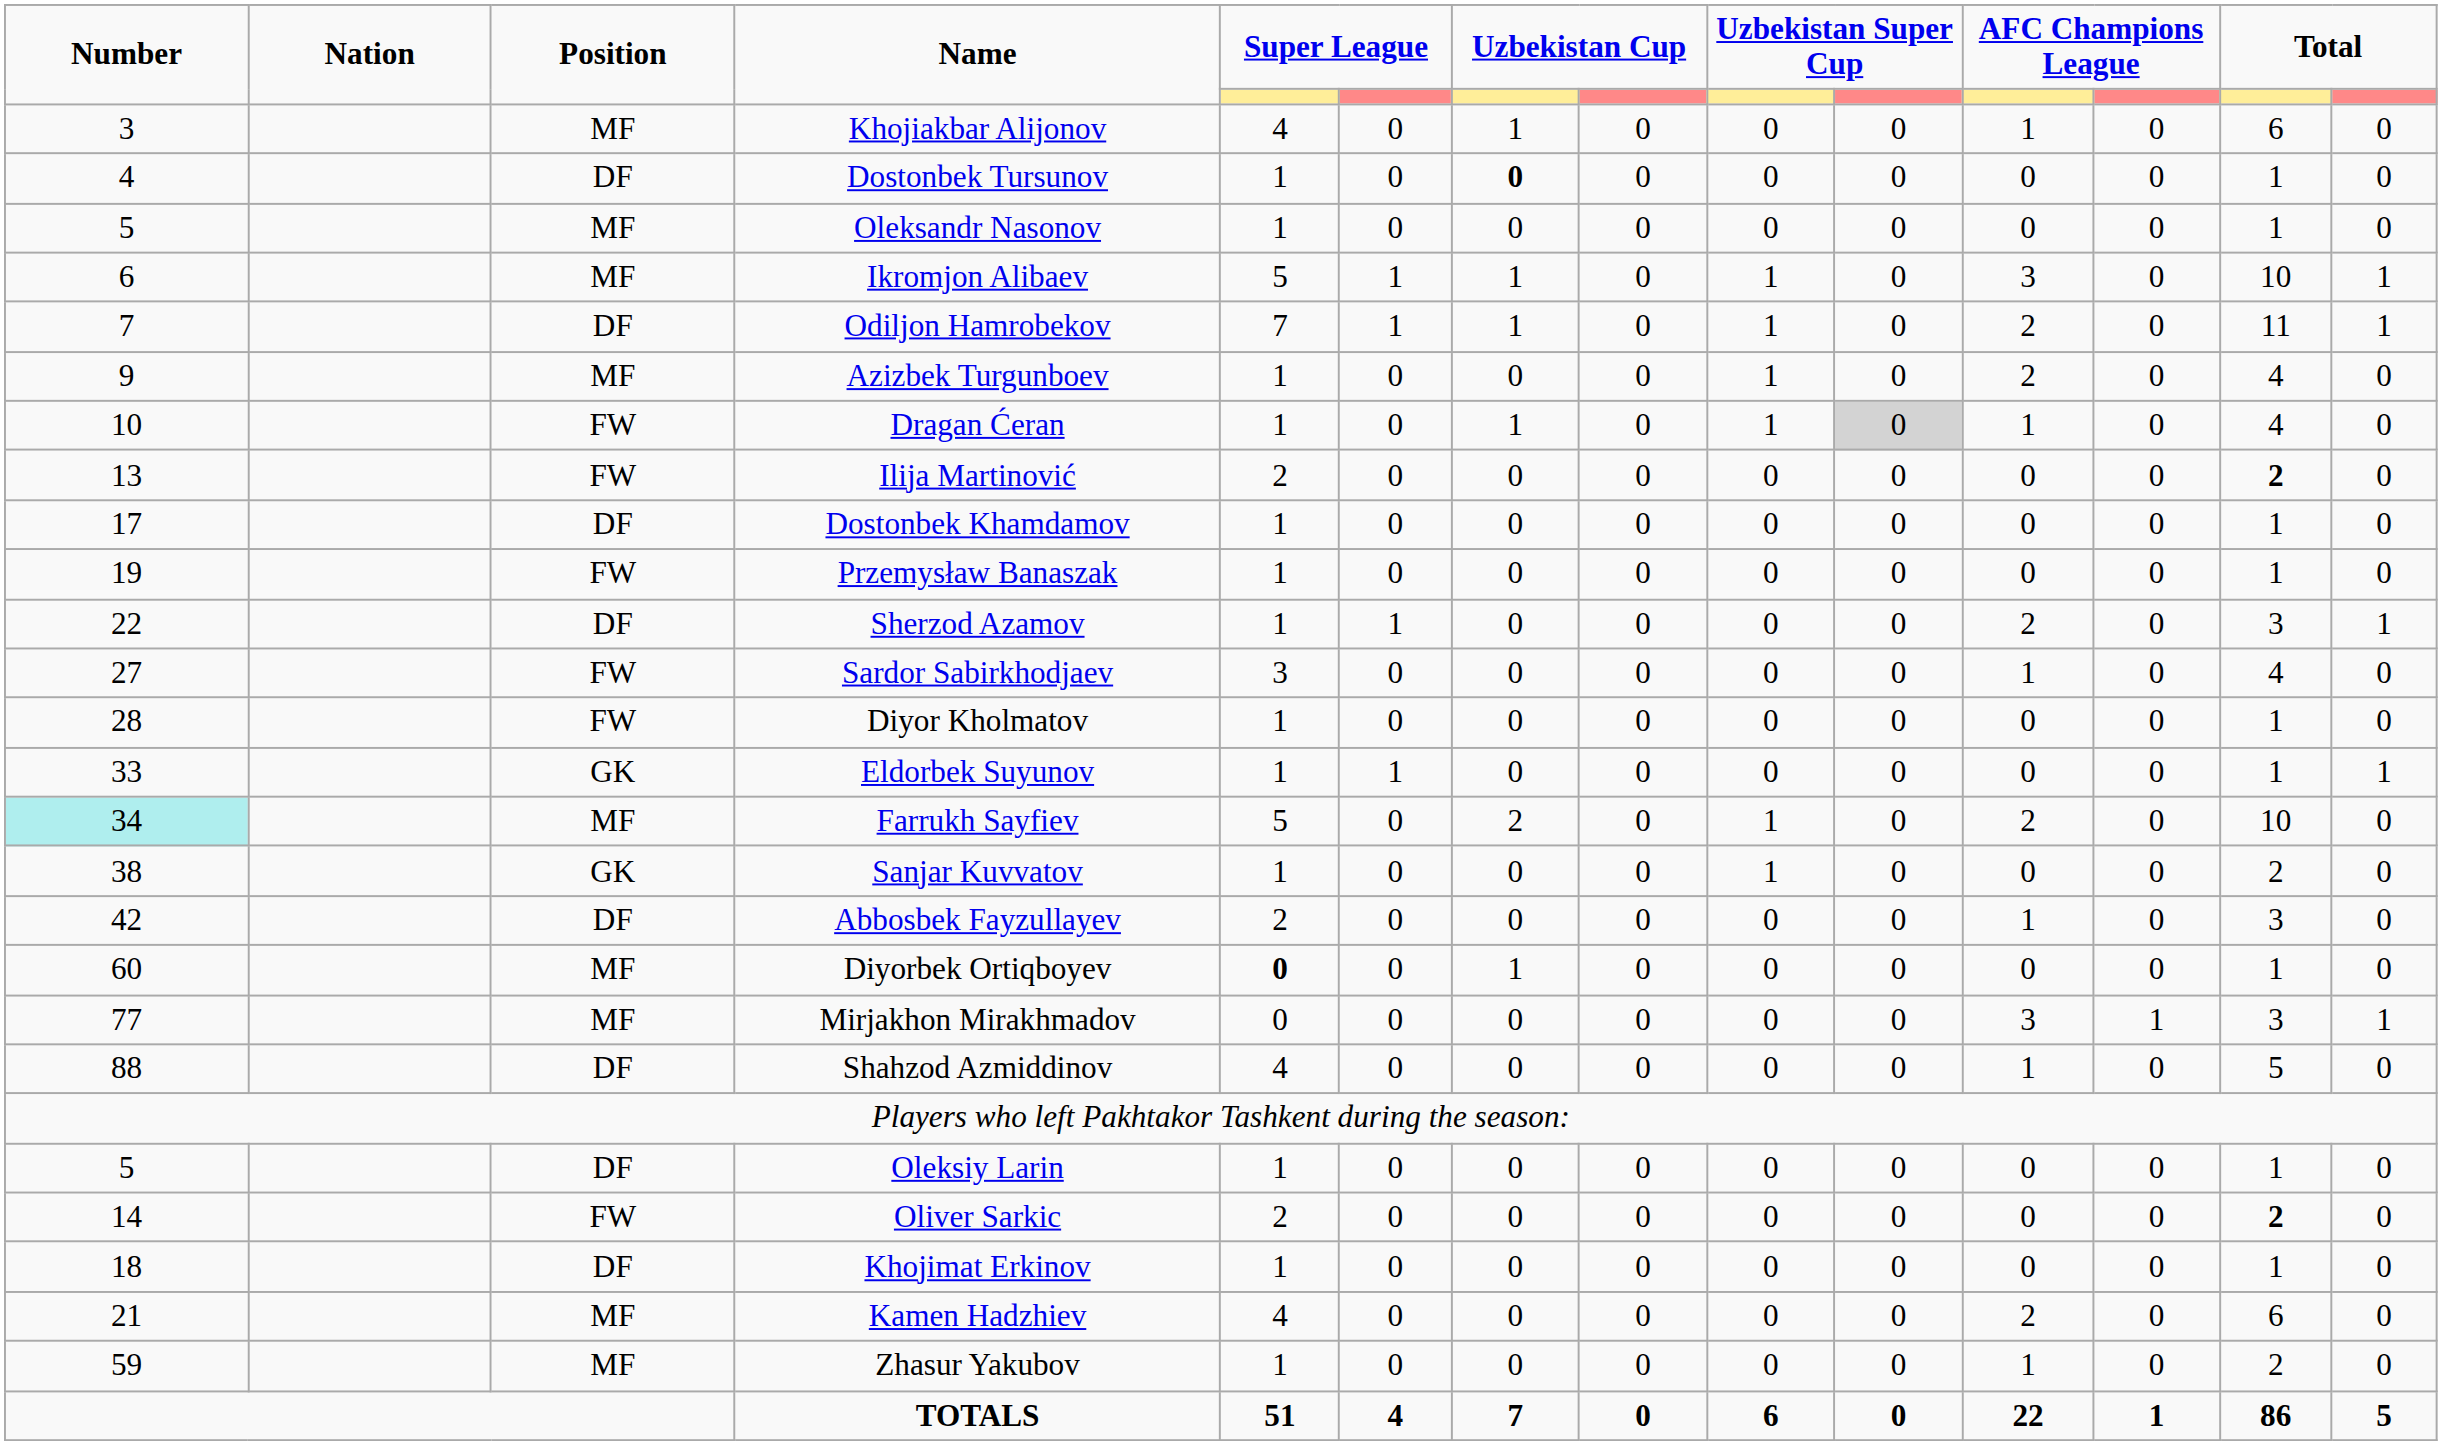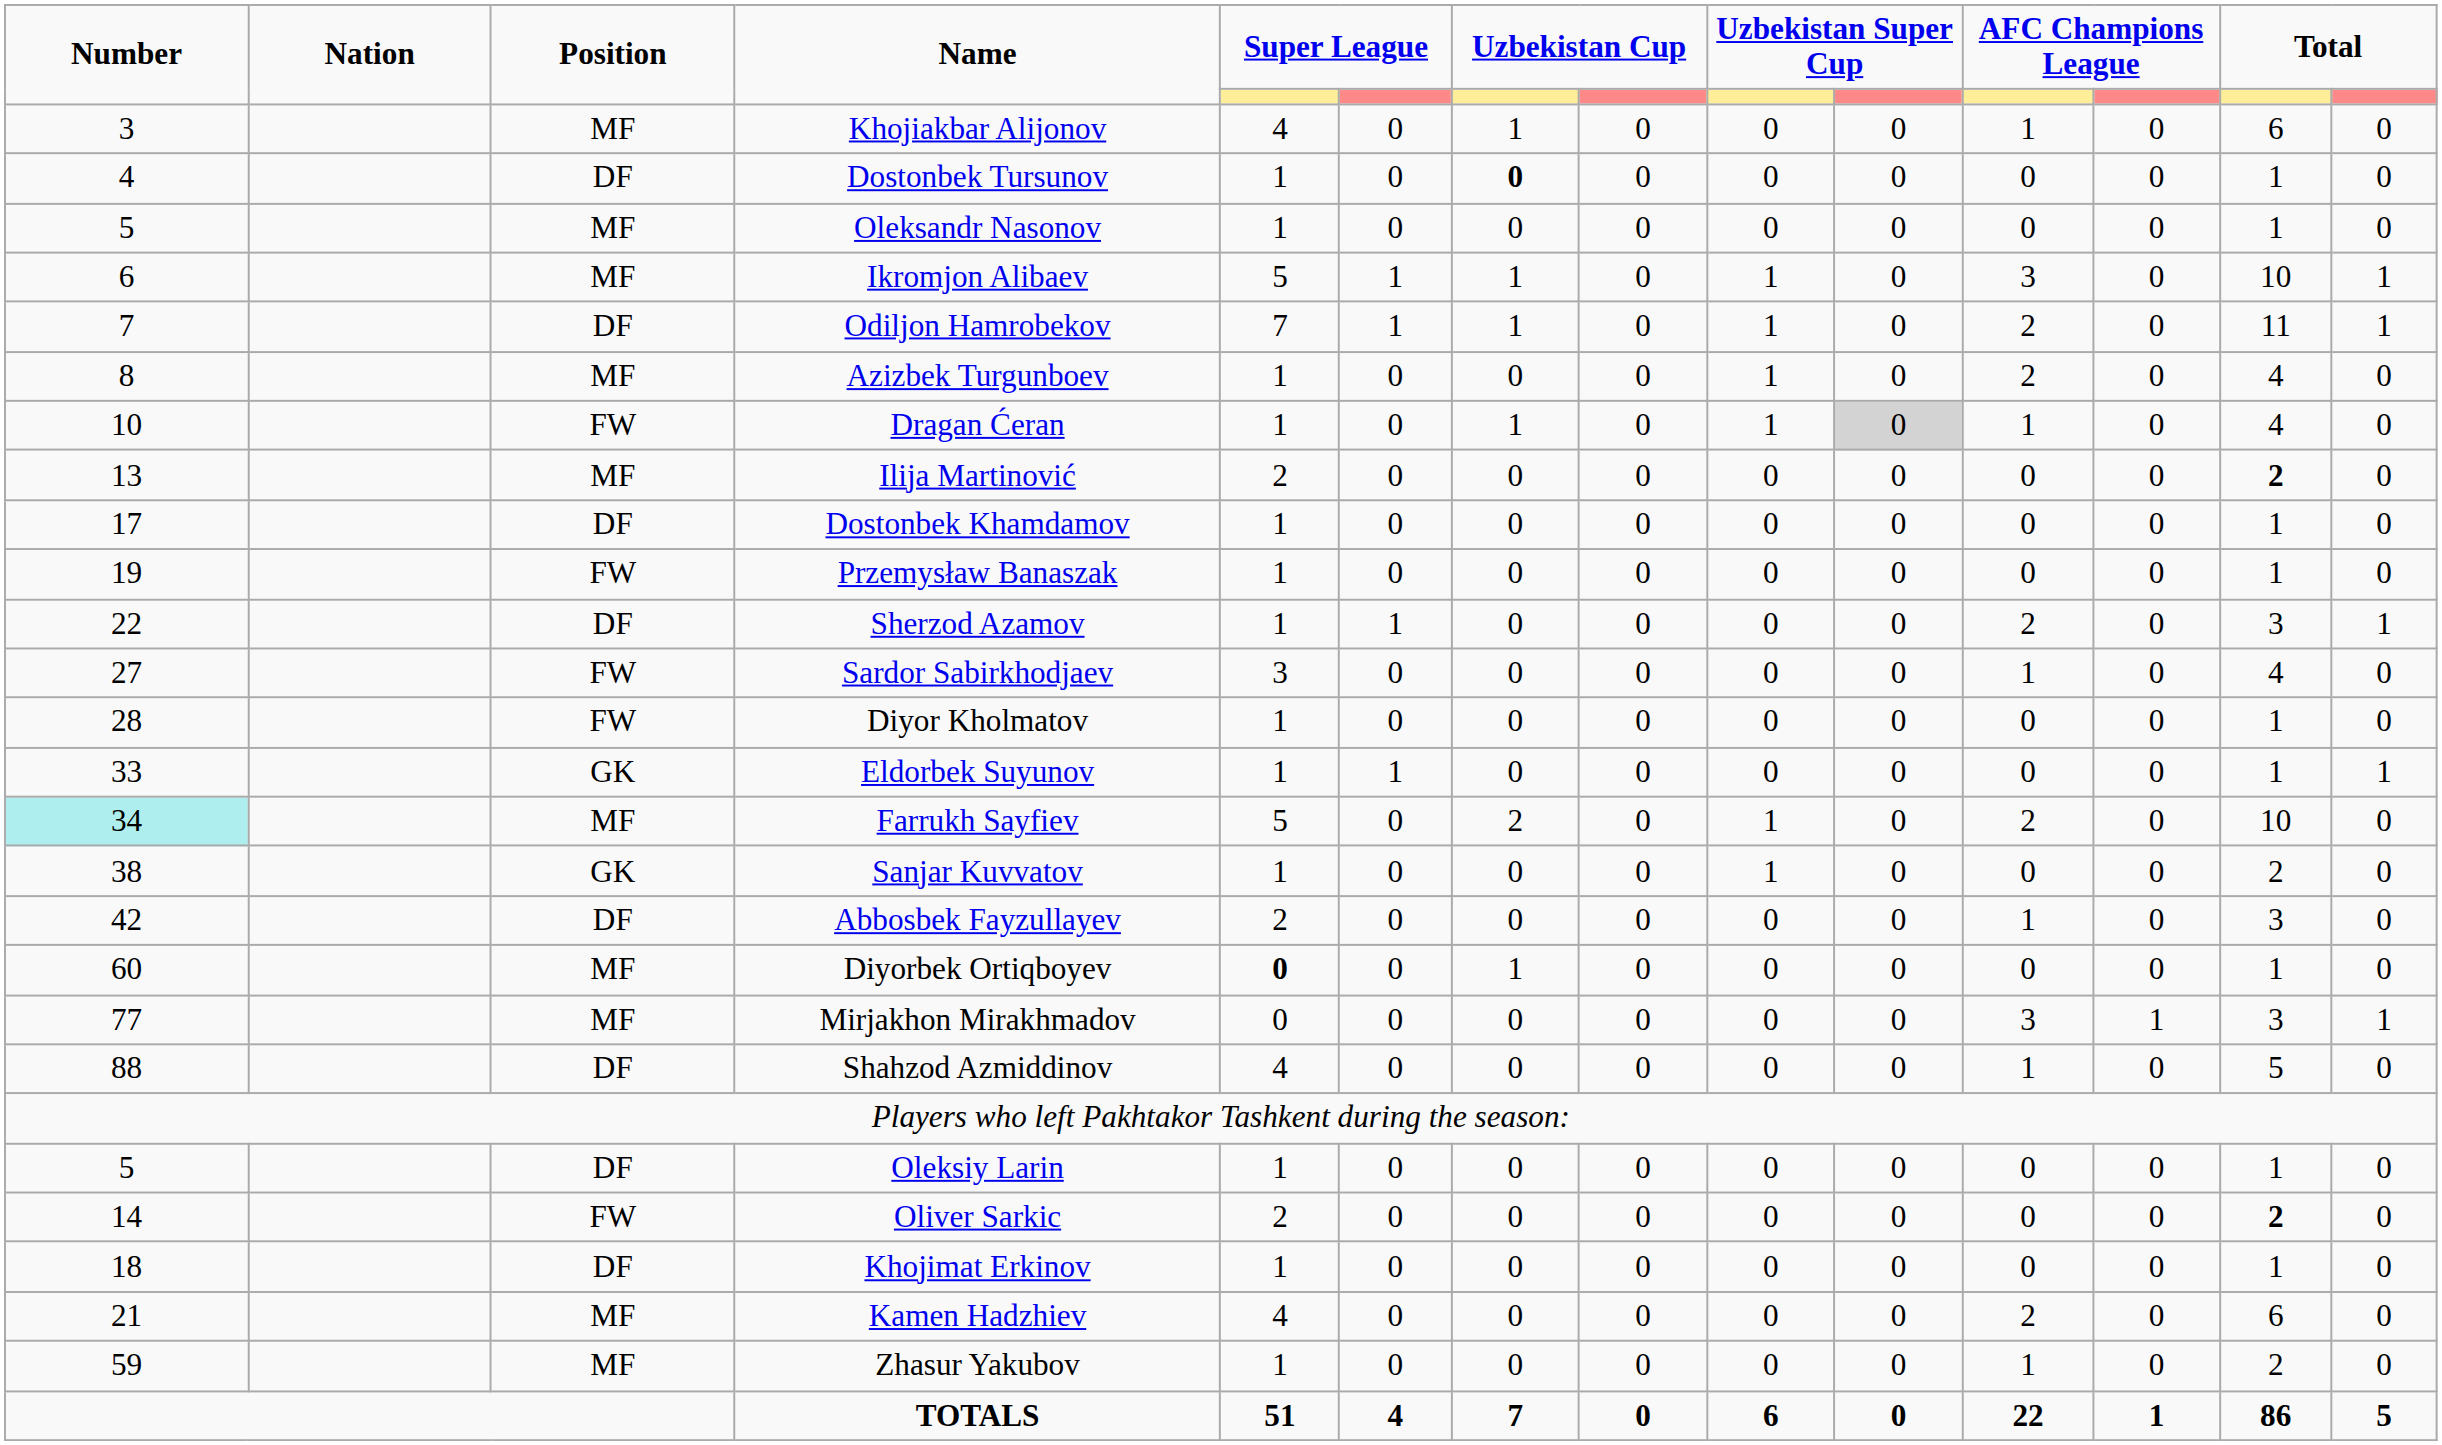 <table class="wikitable" style="font-size: 100%; text-align: center;">
 <tr>
 <td rowspan="2" width="10%" align="center"><strong>Number</strong></td>
 <td rowspan="2" width="10%" align="center"><strong>Nation</strong></td>
 <td rowspan="2" width="10%" align="center"><strong>Position</strong></td>
 <td rowspan="2" width="20%" align="center"><strong>Name</strong></td>
 <td colspan="2" align="center"><strong><a href='#'>Super League</a></strong></td>
 <td colspan="2" align="center"><strong><a href='#'>Uzbekistan Cup</a></strong></td>
 <td colspan="2" align="center"><strong><a href='#'>Uzbekistan Super Cup</a></strong></td>
 <td colspan="2" align="center"><strong><a href='#'>AFC Champions League</a></strong></td>
 <td colspan="2" align="center"><strong>Total</strong></td>
 </tr>
 <tr>
 <th width=80 style="background: #FFEE99"></th>
 <th width=80 style="background: #FF8888"></th>
 <th width=80 style="background: #FFEE99"></th>
 <th width=80 style="background: #FF8888"></th>
 <th width=80 style="background: #FFEE99"></th>
 <th width=80 style="background: #FF8888"></th>
 <th width=80 style="background: #FFEE99"></th>
 <th width=80 style="background: #FF8888"></th>
 <th width=80 style="background: #FFEE99"></th>
 <th width=80 style="background: #FF8888"></th>
 </tr>
 <tr>
 <td>3</td>
 <td></td>
 <td>MF</td>
 <td><a href='#'>Khojiakbar Alijonov</a></td>
 <td>4</td>
 <td>0</td>
 <td>1</td>
 <td>0</td>
 <td>0</td>
 <td>0</td>
 <td>1</td>
 <td>0</td>
 <td>6</td>
 <td>0</td>
 </tr>
 <tr>
 <td>4</td>
 <td></td>
 <td>DF</td>
 <td><a href='#'>Dostonbek Tursunov</a></td>
 <td>1</td>
 <td>0</td>
 <td><strong>0</strong></td>
 <td>0</td>
 <td>0</td>
 <td>0</td>
 <td>0</td>
 <td>0</td>
 <td>1</td>
 <td>0</td>
 </tr>
 <tr>
 <td>5</td>
 <td></td>
 <td>MF</td>
 <td><a href='#'>Oleksandr Nasonov</a></td>
 <td>1</td>
 <td>0</td>
 <td>0</td>
 <td>0</td>
 <td>0</td>
 <td>0</td>
 <td>0</td>
 <td>0</td>
 <td>1</td>
 <td>0</td>
 </tr>
 <tr>
 <td>6</td>
 <td></td>
 <td>MF</td>
 <td><a href='#'>Ikromjon Alibaev</a></td>
 <td>5</td>
 <td>1</td>
 <td>1</td>
 <td>0</td>
 <td>1</td>
 <td>0</td>
 <td>3</td>
 <td>0</td>
 <td>10</td>
 <td>1</td>
 </tr>
 <tr>
 <td>7</td>
 <td></td>
 <td>DF</td>
 <td><a href='#'>Odiljon Hamrobekov</a></td>
 <td>7</td>
 <td>1</td>
 <td>1</td>
 <td>0</td>
 <td>1</td>
 <td>0</td>
 <td>2</td>
 <td>0</td>
 <td>11</td>
 <td>1</td>
 </tr>
 <tr>
-<td>9</td>
+<td>8</td>
 <td></td>
 <td>MF</td>
 <td><a href='#'>Azizbek Turgunboev</a></td>
 <td>1</td>
 <td>0</td>
 <td>0</td>
 <td>0</td>
 <td>1</td>
 <td>0</td>
 <td>2</td>
 <td>0</td>
 <td>4</td>
 <td>0</td>
 </tr>
 <tr>
 <td>10</td>
 <td></td>
 <td>FW</td>
 <td><a href='#'>Dragan Ćeran</a></td>
 <td>1</td>
 <td>0</td>
 <td>1</td>
 <td>0</td>
 <td>1</td>
 <td style="background: lightgrey;">0</td>
 <td>1</td>
 <td>0</td>
 <td>4</td>
 <td>0</td>
 </tr>
 <tr>
 <td>13</td>
 <td></td>
-<td>FW</td>
+<td>MF</td>
 <td><a href='#'>Ilija Martinović</a></td>
 <td>2</td>
 <td>0</td>
 <td>0</td>
 <td>0</td>
 <td>0</td>
 <td>0</td>
 <td>0</td>
 <td>0</td>
 <td><strong>2</strong></td>
 <td>0</td>
 </tr>
 <tr>
 <td>17</td>
 <td></td>
 <td>DF</td>
 <td><a href='#'>Dostonbek Khamdamov</a></td>
 <td>1</td>
 <td>0</td>
 <td>0</td>
 <td>0</td>
 <td>0</td>
 <td>0</td>
 <td>0</td>
 <td>0</td>
 <td>1</td>
 <td>0</td>
 </tr>
 <tr>
 <td>19</td>
 <td></td>
 <td>FW</td>
 <td><a href='#'>Przemysław Banaszak</a></td>
 <td>1</td>
 <td>0</td>
 <td>0</td>
 <td>0</td>
 <td>0</td>
 <td>0</td>
 <td>0</td>
 <td>0</td>
 <td>1</td>
 <td>0</td>
 </tr>
 <tr>
 <td>22</td>
 <td></td>
 <td>DF</td>
 <td><a href='#'>Sherzod Azamov</a></td>
 <td>1</td>
 <td>1</td>
 <td>0</td>
 <td>0</td>
 <td>0</td>
 <td>0</td>
 <td>2</td>
 <td>0</td>
 <td>3</td>
 <td>1</td>
 </tr>
 <tr>
 <td>27</td>
 <td></td>
 <td>FW</td>
 <td><a href='#'>Sardor Sabirkhodjaev</a></td>
 <td>3</td>
 <td>0</td>
 <td>0</td>
 <td>0</td>
 <td>0</td>
 <td>0</td>
 <td>1</td>
 <td>0</td>
 <td>4</td>
 <td>0</td>
 </tr>
 <tr>
 <td>28</td>
 <td></td>
 <td>FW</td>
 <td>Diyor Kholmatov</td>
 <td>1</td>
 <td>0</td>
 <td>0</td>
 <td>0</td>
 <td>0</td>
 <td>0</td>
 <td>0</td>
 <td>0</td>
 <td>1</td>
 <td>0</td>
 </tr>
 <tr>
 <td>33</td>
 <td></td>
 <td>GK</td>
 <td><a href='#'>Eldorbek Suyunov</a></td>
 <td>1</td>
 <td>1</td>
 <td>0</td>
 <td>0</td>
 <td>0</td>
 <td>0</td>
 <td>0</td>
 <td>0</td>
 <td>1</td>
 <td>1</td>
 </tr>
 <tr>
 <td style="background: paleturquoise;">34</td>
 <td></td>
 <td>MF</td>
 <td><a href='#'>Farrukh Sayfiev</a></td>
 <td>5</td>
 <td>0</td>
 <td>2</td>
 <td>0</td>
 <td>1</td>
 <td>0</td>
 <td>2</td>
 <td>0</td>
 <td>10</td>
 <td>0</td>
 </tr>
 <tr>
 <td>38</td>
 <td></td>
 <td>GK</td>
 <td><a href='#'>Sanjar Kuvvatov</a></td>
 <td>1</td>
 <td>0</td>
 <td>0</td>
 <td>0</td>
 <td>1</td>
 <td>0</td>
 <td>0</td>
 <td>0</td>
 <td>2</td>
 <td>0</td>
 </tr>
 <tr>
 <td>42</td>
 <td></td>
 <td>DF</td>
 <td><a href='#'>Abbosbek Fayzullayev</a></td>
 <td>2</td>
 <td>0</td>
 <td>0</td>
 <td>0</td>
 <td>0</td>
 <td>0</td>
 <td>1</td>
 <td>0</td>
 <td>3</td>
 <td>0</td>
 </tr>
 <tr>
 <td>60</td>
 <td></td>
 <td>MF</td>
 <td>Diyorbek Ortiqboyev</td>
 <td><strong>0</strong></td>
 <td>0</td>
 <td>1</td>
 <td>0</td>
 <td>0</td>
 <td>0</td>
 <td>0</td>
 <td>0</td>
 <td>1</td>
 <td>0</td>
 </tr>
 <tr>
 <td>77</td>
 <td></td>
 <td>MF</td>
 <td>Mirjakhon Mirakhmadov</td>
 <td>0</td>
 <td>0</td>
 <td>0</td>
 <td>0</td>
 <td>0</td>
 <td>0</td>
 <td>3</td>
 <td>1</td>
 <td>3</td>
 <td>1</td>
 </tr>
 <tr>
 <td>88</td>
 <td></td>
 <td>DF</td>
 <td>Shahzod Azmiddinov</td>
 <td>4</td>
 <td>0</td>
 <td>0</td>
 <td>0</td>
 <td>0</td>
 <td>0</td>
 <td>1</td>
 <td>0</td>
 <td>5</td>
 <td>0</td>
 </tr>
 <tr>
 <td colspan="14"><em>Players who left Pakhtakor Tashkent during the season:</em></td>
 </tr>
 <tr>
 <td>5</td>
 <td></td>
 <td>DF</td>
 <td><a href='#'>Oleksiy Larin</a></td>
 <td>1</td>
 <td>0</td>
 <td>0</td>
 <td>0</td>
 <td>0</td>
 <td>0</td>
 <td>0</td>
 <td>0</td>
 <td>1</td>
 <td>0</td>
 </tr>
 <tr>
 <td>14</td>
 <td></td>
 <td>FW</td>
 <td><a href='#'>Oliver Sarkic</a></td>
 <td>2</td>
 <td>0</td>
 <td>0</td>
 <td>0</td>
 <td>0</td>
 <td>0</td>
 <td>0</td>
 <td>0</td>
 <td><strong>2</strong></td>
 <td>0</td>
 </tr>
 <tr>
 <td>18</td>
 <td></td>
 <td>DF</td>
 <td><a href='#'>Khojimat Erkinov</a></td>
 <td>1</td>
 <td>0</td>
 <td>0</td>
 <td>0</td>
 <td>0</td>
 <td>0</td>
 <td>0</td>
 <td>0</td>
 <td>1</td>
 <td>0</td>
 </tr>
 <tr>
 <td>21</td>
 <td></td>
 <td>MF</td>
 <td><a href='#'>Kamen Hadzhiev</a></td>
 <td>4</td>
 <td>0</td>
 <td>0</td>
 <td>0</td>
 <td>0</td>
 <td>0</td>
 <td>2</td>
 <td>0</td>
 <td>6</td>
 <td>0</td>
 </tr>
 <tr>
 <td>59</td>
 <td></td>
 <td>MF</td>
 <td>Zhasur Yakubov</td>
 <td>1</td>
 <td>0</td>
 <td>0</td>
 <td>0</td>
 <td>0</td>
 <td>0</td>
 <td>1</td>
 <td>0</td>
 <td>2</td>
 <td>0</td>
 </tr>
 <tr>
 <td colspan="3"></td>
 <td><strong>TOTALS</strong></td>
 <td><strong>51</strong></td>
 <td><strong>4</strong></td>
 <td><strong>7</strong></td>
 <td><strong>0</strong></td>
 <td><strong>6</strong></td>
 <td><strong>0</strong></td>
 <td><strong>22</strong></td>
 <td><strong>1</strong></td>
 <td><strong>86</strong></td>
 <td><strong>5</strong></td>
 </tr>
 </table>
